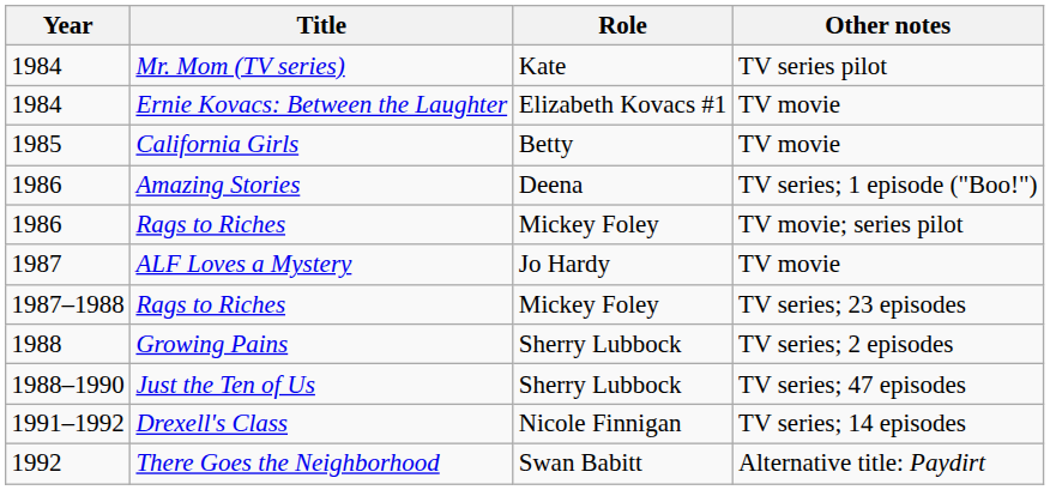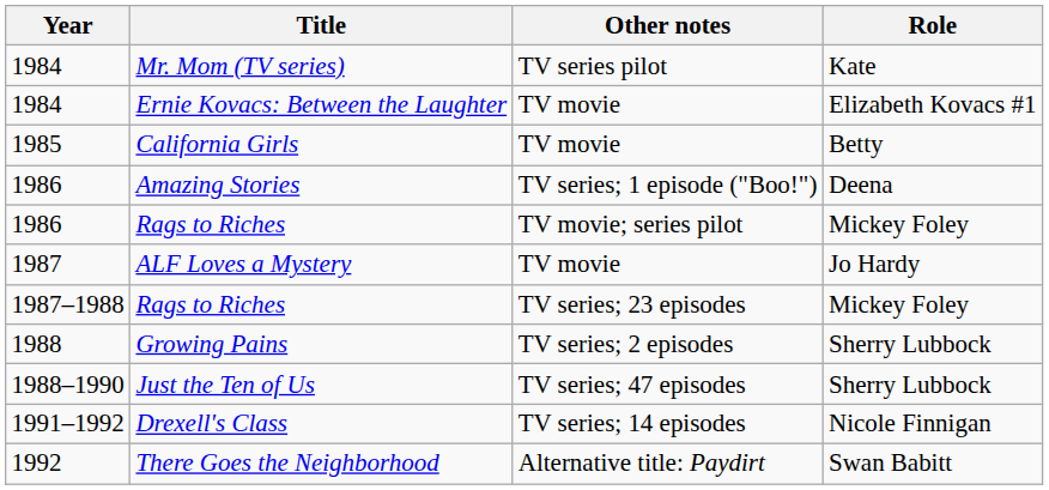 <table class="wikitable">
 <tr>
 <th>Year</th>
 <th>Title</th>
+<th>Other notes</th>
 <th>Role</th>
-<th>Other notes</th>
 </tr>
 <tr>
 <td>1984</td>
 <td><em><a href='#'>Mr. Mom (TV series)</a></em></td>
+<td>TV series pilot</td>
 <td>Kate</td>
-<td>TV series pilot</td>
 </tr>
 <tr>
 <td>1984</td>
 <td><em><a href='#'>Ernie Kovacs: Between the Laughter</a></em></td>
+<td>TV movie</td>
 <td>Elizabeth Kovacs #1</td>
-<td>TV movie</td>
 </tr>
 <tr>
 <td>1985</td>
 <td><em><a href='#'>California Girls</a></em></td>
+<td>TV movie</td>
 <td>Betty</td>
-<td>TV movie</td>
 </tr>
 <tr>
 <td>1986</td>
 <td><em><a href='#'>Amazing Stories</a></em></td>
+<td>TV series; 1 episode ("Boo!")</td>
 <td>Deena</td>
-<td>TV series; 1 episode ("Boo!")</td>
 </tr>
 <tr>
 <td>1986</td>
 <td><em><a href='#'>Rags to Riches</a></em></td>
+<td>TV movie; series pilot</td>
 <td>Mickey Foley</td>
-<td>TV movie; series pilot</td>
 </tr>
 <tr>
 <td>1987</td>
 <td><em><a href='#'>ALF Loves a Mystery</a></em></td>
+<td>TV movie</td>
 <td>Jo Hardy</td>
-<td>TV movie</td>
 </tr>
 <tr>
 <td>1987–1988</td>
 <td><em><a href='#'>Rags to Riches</a></em></td>
+<td>TV series; 23 episodes</td>
 <td>Mickey Foley</td>
-<td>TV series; 23 episodes</td>
 </tr>
 <tr>
 <td>1988</td>
 <td><em><a href='#'>Growing Pains</a></em></td>
+<td>TV series; 2 episodes</td>
 <td>Sherry Lubbock</td>
-<td>TV series; 2 episodes</td>
 </tr>
 <tr>
 <td>1988–1990</td>
 <td><em><a href='#'>Just the Ten of Us</a></em></td>
+<td>TV series; 47 episodes</td>
 <td>Sherry Lubbock</td>
-<td>TV series; 47 episodes</td>
 </tr>
 <tr>
 <td>1991–1992</td>
 <td><em><a href='#'>Drexell's Class</a></em></td>
+<td>TV series; 14 episodes</td>
 <td>Nicole Finnigan</td>
-<td>TV series; 14 episodes</td>
 </tr>
 <tr>
 <td>1992</td>
 <td><em><a href='#'>There Goes the Neighborhood</a></em></td>
+<td>Alternative title: <em>Paydirt</em></td>
 <td>Swan Babitt</td>
-<td>Alternative title: <em>Paydirt</em></td>
 </tr>
 </table>
